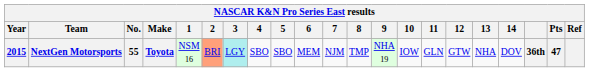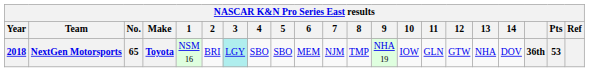 <table class="wikitable" style="text-align:center; font-size:75%">
 <tr>
 <th colspan=45><a href='#'>NASCAR K&N Pro Series East</a> results</th>
 </tr>
 <tr>
 <th>Year</th>
 <th>Team</th>
 <th>No.</th>
 <th>Make</th>
 <th>1</th>
 <th>2</th>
 <th>3</th>
 <th>4</th>
 <th>5</th>
 <th>6</th>
 <th>7</th>
 <th>8</th>
 <th>9</th>
 <th>10</th>
 <th>11</th>
 <th>12</th>
 <th>13</th>
 <th>14</th>
 <th></th>
 <th>Pts</th>
 <th>Ref</th>
 </tr>
 <tr>
-<th><a href='#'>2015</a></th>
+<th><a href='#'>2018</a></th>
 <th><a href='#'>NextGen Motorsports</a></th>
-<th>55</th>
+<th>65</th>
 <th><a href='#'>Toyota</a></th>
 <td style="background-color:#DFFFDF"><a href='#'>NSM</a><br><small>16</small></td>
-<td style="background: lightsalmon;"><a href='#'>BRI</a></td>
+<td><a href='#'>BRI</a></td>
 <td style="background: paleturquoise;"><a href='#'>LGY</a></td>
 <td><a href='#'>SBO</a></td>
 <td><a href='#'>SBO</a></td>
 <td><a href='#'>MEM</a></td>
 <td><a href='#'>NJM</a></td>
 <td><a href='#'>TMP</a></td>
 <td style="background-color:#DFFFDF"><a href='#'>NHA</a><br><small>19</small></td>
 <td><a href='#'>IOW</a></td>
 <td><a href='#'>GLN</a></td>
 <td><a href='#'>GTW</a></td>
 <td><a href='#'>NHA</a></td>
 <td><a href='#'>DOV</a></td>
 <th>36th</th>
-<th>47</th>
+<th>53</th>
 <th></th>
 </tr>
 </table>
